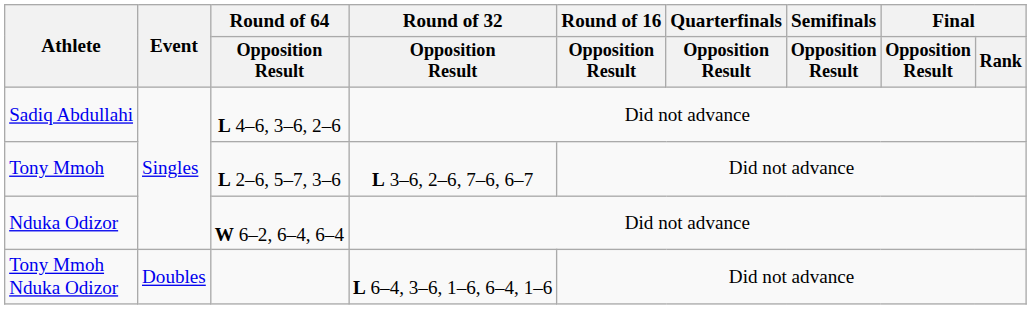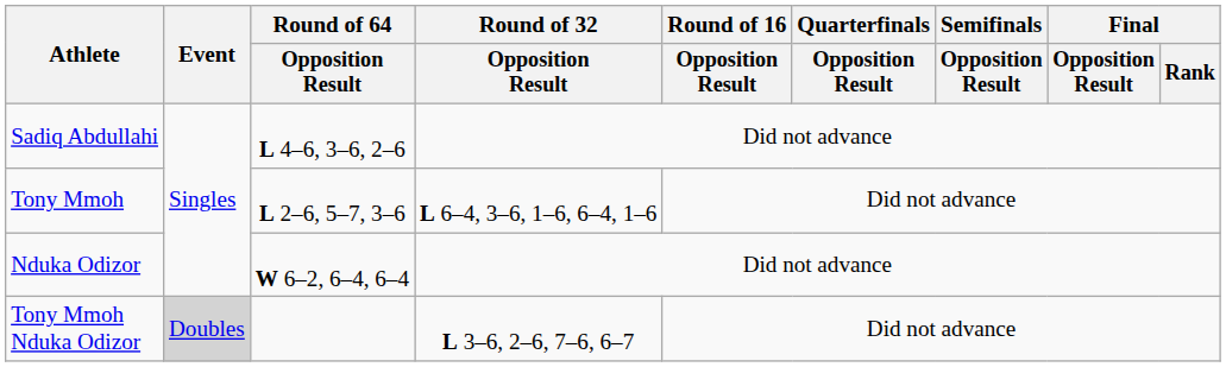 <table class="wikitable" style="font-size:90%">
 <tr>
 <th rowspan="2">Athlete</th>
 <th rowspan="2">Event</th>
 <th>Round of 64</th>
 <th>Round of 32</th>
 <th>Round of 16</th>
 <th>Quarterfinals</th>
 <th>Semifinals</th>
 <th colspan=2>Final</th>
 </tr>
 <tr style="font-size:95%">
 <th>Opposition<br>Result</th>
 <th>Opposition<br>Result</th>
 <th>Opposition<br>Result</th>
 <th>Opposition<br>Result</th>
 <th>Opposition<br>Result</th>
 <th>Opposition<br>Result</th>
 <th>Rank</th>
 </tr>
 <tr align=center>
 <td align=left><a href='#'>Sadiq Abdullahi</a></td>
 <td align=left rowspan=3><a href='#'>Singles</a></td>
 <td><br><strong>L</strong> 4–6, 3–6, 2–6</td>
 <td colspan=6>Did not advance</td>
 </tr>
 <tr align=center>
 <td align=left><a href='#'>Tony Mmoh</a></td>
 <td><br><strong>L</strong> 2–6, 5–7, 3–6</td>
-<td><br><strong>L</strong> 3–6, 2–6, 7–6, 6–7</td>
+<td><br><strong>L</strong> 6–4, 3–6, 1–6, 6–4, 1–6</td>
 <td colspan=5>Did not advance</td>
 </tr>
 <tr align=center>
 <td align=left><a href='#'>Nduka Odizor</a></td>
 <td><br><strong>W</strong> 6–2, 6–4, 6–4</td>
 <td colspan=6>Did not advance</td>
 </tr>
 <tr align=center>
 <td align=left><a href='#'>Tony Mmoh</a><br><a href='#'>Nduka Odizor</a></td>
-<td align=left><a href='#'>Doubles</a></td>
+<td align=left style="background: lightgrey;"><a href='#'>Doubles</a></td>
 <td></td>
-<td><br><strong>L</strong> 6–4, 3–6, 1–6, 6–4, 1–6</td>
+<td><br><strong>L</strong> 3–6, 2–6, 7–6, 6–7</td>
 <td colspan=5>Did not advance</td>
 </tr>
 </table>
